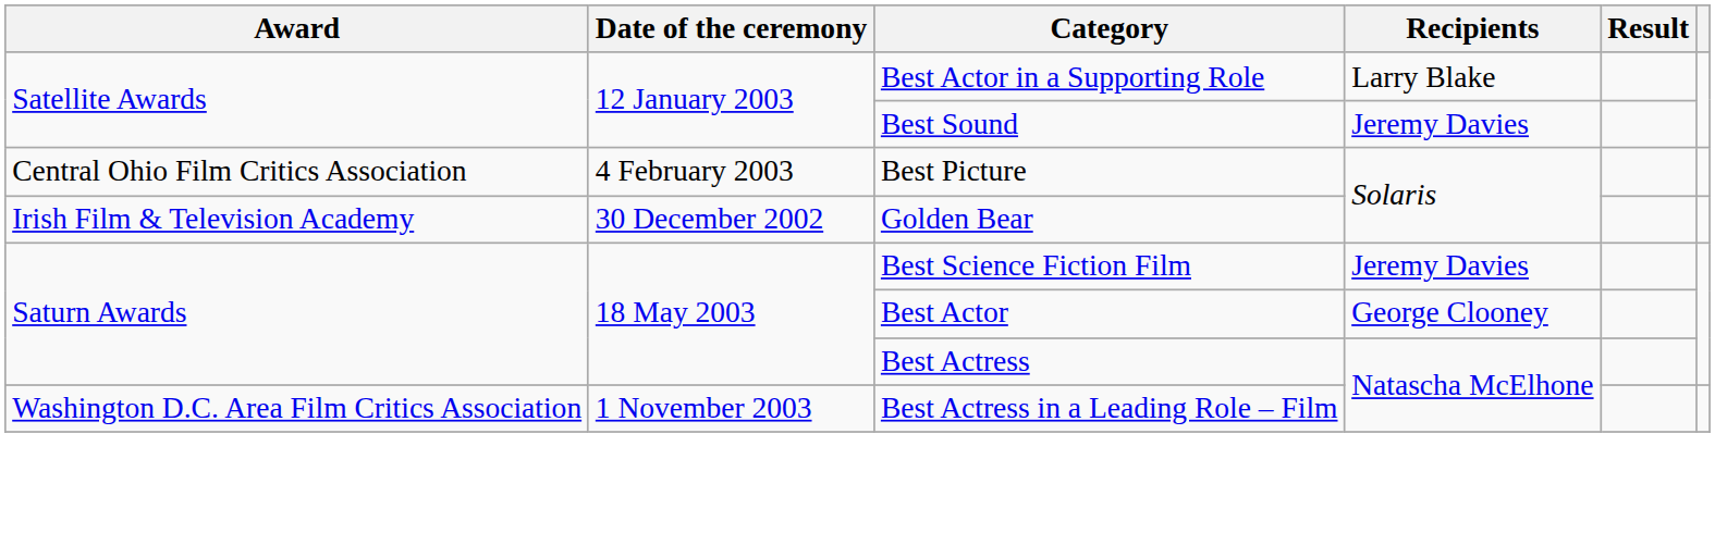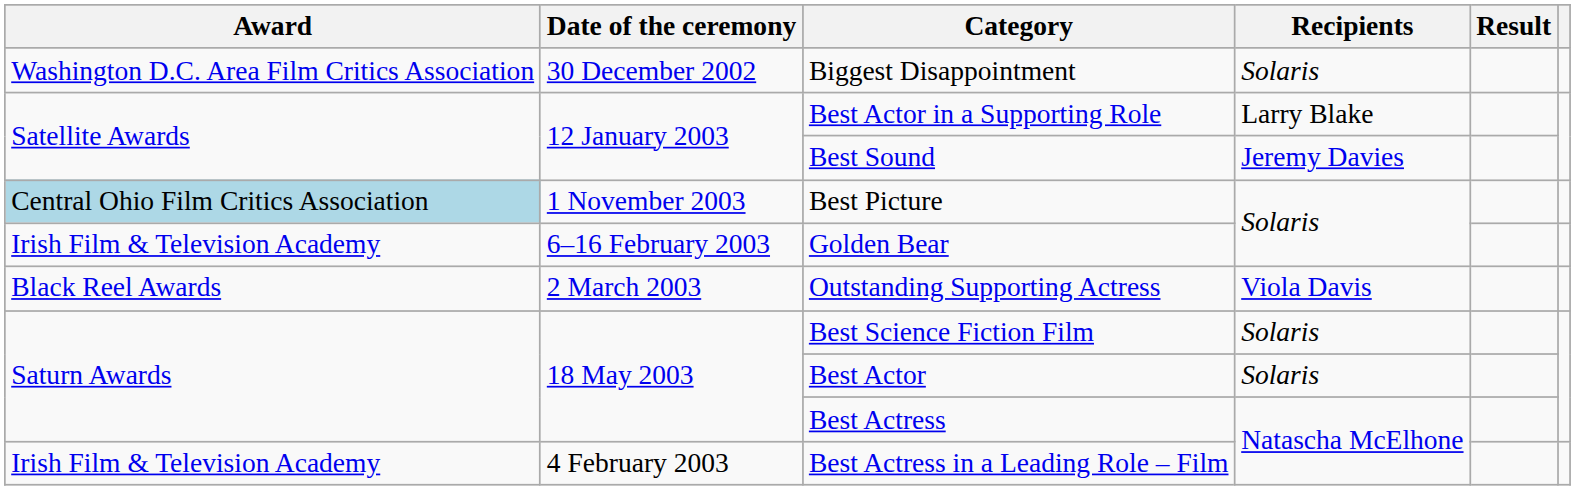 <table class="wikitable plainrowheaders sortable">
 <tr>
 <th scope="col">Award</th>
 <th scope="col">Date of the ceremony</th>
 <th scope="col">Category</th>
 <th scope="col">Recipients</th>
 <th scope="col">Result</th>
 <th class="unsortable" scope="col"></th>
+</tr>
+<tr>
+<td><a href='#'>Washington D.C. Area Film Critics Association</a></td>
+<td><a href='#'>30 December 2002</a></td>
+<td>Biggest Disappointment</td>
+<td><em>Solaris</em></td>
+<td></td>
+<td></td>
 </tr>
 <tr>
 <td rowspan="2"><a href='#'>Satellite Awards</a></td>
 <td rowspan="2"><a href='#'>12 January 2003</a></td>
 <td><a href='#'>Best Actor in a Supporting Role</a></td>
 <td>Larry Blake</td>
 <td></td>
 <td rowspan="2"></td>
 </tr>
 <tr>
 <td><a href='#'>Best Sound</a></td>
 <td><a href='#'>Jeremy Davies</a></td>
 <td></td>
 </tr>
 <tr>
-<td>Central Ohio Film Critics Association</td>
-<td>4 February 2003</td>
+<td style="background: lightblue;">Central Ohio Film Critics Association</td>
+<td><a href='#'>1 November 2003</a></td>
 <td>Best Picture</td>
 <td rowspan="2"><em>Solaris</em></td>
 <td></td>
 <td></td>
 </tr>
 <tr>
 <td><a href='#'>Irish Film & Television Academy</a></td>
-<td><a href='#'>30 December 2002</a></td>
+<td><a href='#'>6–16 February 2003</a></td>
 <td><a href='#'>Golden Bear</a></td>
+<td></td>
+<td></td>
+</tr>
+<tr>
+<td><a href='#'>Black Reel Awards</a></td>
+<td><a href='#'>2 March 2003</a></td>
+<td><a href='#'>Outstanding Supporting Actress</a></td>
+<td><a href='#'>Viola Davis</a></td>
 <td></td>
 <td></td>
 </tr>
 <tr>
 <td rowspan="3"><a href='#'>Saturn Awards</a></td>
 <td rowspan="3"><a href='#'>18 May 2003</a></td>
 <td><a href='#'>Best Science Fiction Film</a></td>
-<td><a href='#'>Jeremy Davies</a></td>
+<td><em>Solaris</em></td>
 <td></td>
 <td rowspan="3"></td>
 </tr>
 <tr>
 <td><a href='#'>Best Actor</a></td>
-<td><a href='#'>George Clooney</a></td>
+<td><em>Solaris</em></td>
 <td></td>
 </tr>
 <tr>
 <td><a href='#'>Best Actress</a></td>
 <td rowspan="2"><a href='#'>Natascha McElhone</a></td>
 <td></td>
 </tr>
 <tr>
-<td><a href='#'>Washington D.C. Area Film Critics Association</a></td>
-<td><a href='#'>1 November 2003</a></td>
+<td><a href='#'>Irish Film & Television Academy</a></td>
+<td>4 February 2003</td>
 <td><a href='#'>Best Actress in a Leading Role – Film</a></td>
 <td></td>
 <td></td>
 </tr>
 </table>
